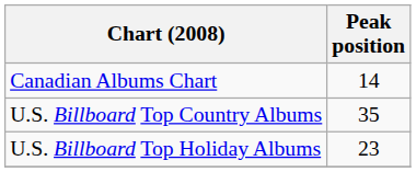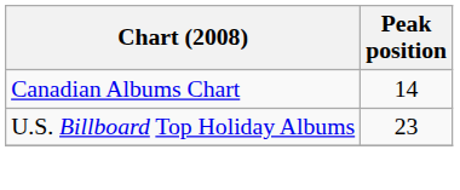 <table class="wikitable">
 <tr>
 <th>Chart (2008)</th>
 <th>Peak<br>position</th>
 </tr>
 <tr>
 <td><a href='#'>Canadian Albums Chart</a></td>
 <td align="center">14</td>
 </tr>
 <tr>
-<td>U.S. <em><a href='#'>Billboard</a></em> <a href='#'>Top Country Albums</a></td>
-<td align="center">35</td>
-</tr>
-<tr>
 <td>U.S. <em><a href='#'>Billboard</a></em> <a href='#'>Top Holiday Albums</a></td>
 <td align="center">23</td>
 </tr>
 <tr>
 </tr>
 </table>
